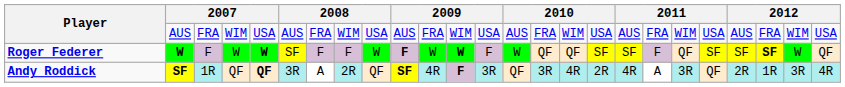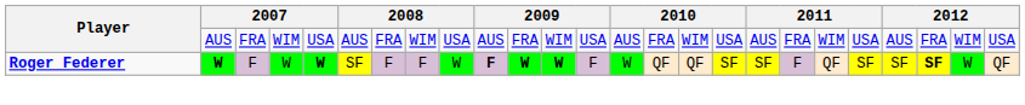 <table class=wikitable style=text-align:center;font-size:85%>
 <tr>
 <th rowspan=2 width=140>Player</th>
 <th colspan=4>2007</th>
 <th colspan=4>2008</th>
 <th colspan=4>2009</th>
 <th colspan=4>2010</th>
 <th colspan=4>2011</th>
 <th colspan=4>2012</th>
 </tr>
 <tr>
 <td><a href='#'>AUS</a></td>
 <td><a href='#'>FRA</a></td>
 <td><a href='#'>WIM</a></td>
 <td><a href='#'>USA</a></td>
 <td><a href='#'>AUS</a></td>
 <td><a href='#'>FRA</a></td>
 <td><a href='#'>WIM</a></td>
 <td><a href='#'>USA</a></td>
 <td><a href='#'>AUS</a></td>
 <td><a href='#'>FRA</a></td>
 <td><a href='#'>WIM</a></td>
 <td><a href='#'>USA</a></td>
 <td><a href='#'>AUS</a></td>
 <td><a href='#'>FRA</a></td>
 <td><a href='#'>WIM</a></td>
 <td><a href='#'>USA</a></td>
 <td><a href='#'>AUS</a></td>
 <td><a href='#'>FRA</a></td>
 <td><a href='#'>WIM</a></td>
 <td><a href='#'>USA</a></td>
 <td><a href='#'>AUS</a></td>
 <td><a href='#'>FRA</a></td>
 <td><a href='#'>WIM</a></td>
 <td><a href='#'>USA</a></td>
 </tr>
 <tr>
 <td align=left> <strong><a href='#'>Roger Federer</a></strong></td>
 <td bgcolor=lime><strong>W</strong></td>
 <td bgcolor=thistle>F</td>
 <td bgcolor=lime>W</td>
 <td bgcolor=lime><strong>W</strong></td>
 <td bgcolor=yellow>SF</td>
 <td bgcolor=thistle>F</td>
 <td bgcolor=thistle>F</td>
 <td bgcolor=lime>W</td>
 <td bgcolor=thistle><strong>F</strong></td>
-<td bgcolor=lime>W</td>
+<td bgcolor=lime><strong>W</strong></td>
 <td bgcolor=lime><strong>W</strong></td>
 <td bgcolor=thistle>F</td>
 <td bgcolor=lime>W</td>
 <td bgcolor=#ffebcd>QF</td>
 <td bgcolor=#ffebcd>QF</td>
 <td bgcolor=yellow>SF</td>
 <td bgcolor=yellow>SF</td>
 <td bgcolor=thistle>F</td>
 <td bgcolor=#ffebcd>QF</td>
 <td bgcolor=yellow>SF</td>
 <td bgcolor=yellow>SF</td>
 <td bgcolor=yellow><strong>SF</strong></td>
 <td bgcolor=lime>W</td>
 <td bgcolor=#ffebcd>QF</td>
 </tr>
-<tr>
-<td align=left><strong> <a href='#'>Andy Roddick</a></strong></td>
-<td bgcolor=yellow><strong>SF</strong></td>
-<td bgcolor=#afeeee>1R</td>
-<td bgcolor=#ffebcd>QF</td>
-<td bgcolor=#ffebcd><strong>QF</strong></td>
-<td bgcolor=#afeeee>3R</td>
-<td bgcolor=white>A</td>
-<td bgcolor=#afeeee>2R</td>
-<td bgcolor=#ffebcd>QF</td>
-<td bgcolor=yellow><strong>SF</strong></td>
-<td bgcolor=#afeeee>4R</td>
-<td bgcolor=thistle><strong>F</strong></td>
-<td bgcolor=#afeeee>3R</td>
-<td bgcolor=#ffebcd>QF</td>
-<td bgcolor=#afeeee>3R</td>
-<td bgcolor=#afeeee>4R</td>
-<td bgcolor=#afeeee>2R</td>
-<td bgcolor=#afeeee>4R</td>
-<td bgcolor=white>A</td>
-<td bgcolor=#afeeee>3R</td>
-<td bgcolor=#ffebcd>QF</td>
-<td bgcolor=#afeeee>2R</td>
-<td bgcolor=#afeeee>1R</td>
-<td bgcolor=#afeeee>3R</td>
-<td bgcolor=#afeeee>4R</td>
-</tr>
 </table>
